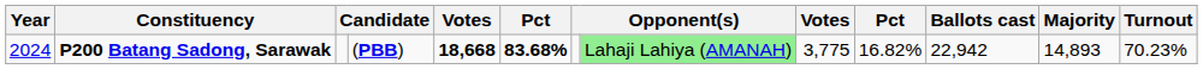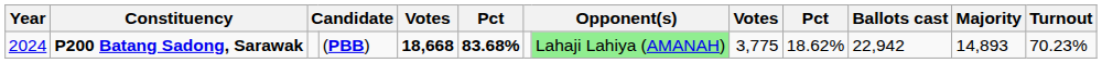 <table class="wikitable" style="margin:0.5em ; font-size:95%">
 <tr>
 <th>Year</th>
 <th>Constituency</th>
 <th colspan=2>Candidate</th>
 <th>Votes</th>
 <th>Pct</th>
 <th colspan=2>Opponent(s)</th>
 <th>Votes</th>
 <th>Pct</th>
 <th>Ballots cast</th>
 <th>Majority</th>
 <th>Turnout</th>
 </tr>
 <tr>
 <td><a href='#'>2024</a></td>
 <td><strong>P200 <a href='#'>Batang Sadong</a>, Sarawak</strong></td>
 <td></td>
 <td> (<a href='#'><strong>PBB</strong></a>)</td>
 <td style="text-align:right"><strong>18,668</strong></td>
 <td><strong>83.68%</strong></td>
 <td></td>
 <td style="background: lightgreen;">Lahaji Lahiya (<a href='#'>AMANAH</a>)</td>
 <td style="text-align:right">3,775</td>
-<td>16.82%</td>
+<td>18.62%</td>
 <td>22,942</td>
 <td>14,893</td>
 <td>70.23%</td>
 </tr>
 </table>
